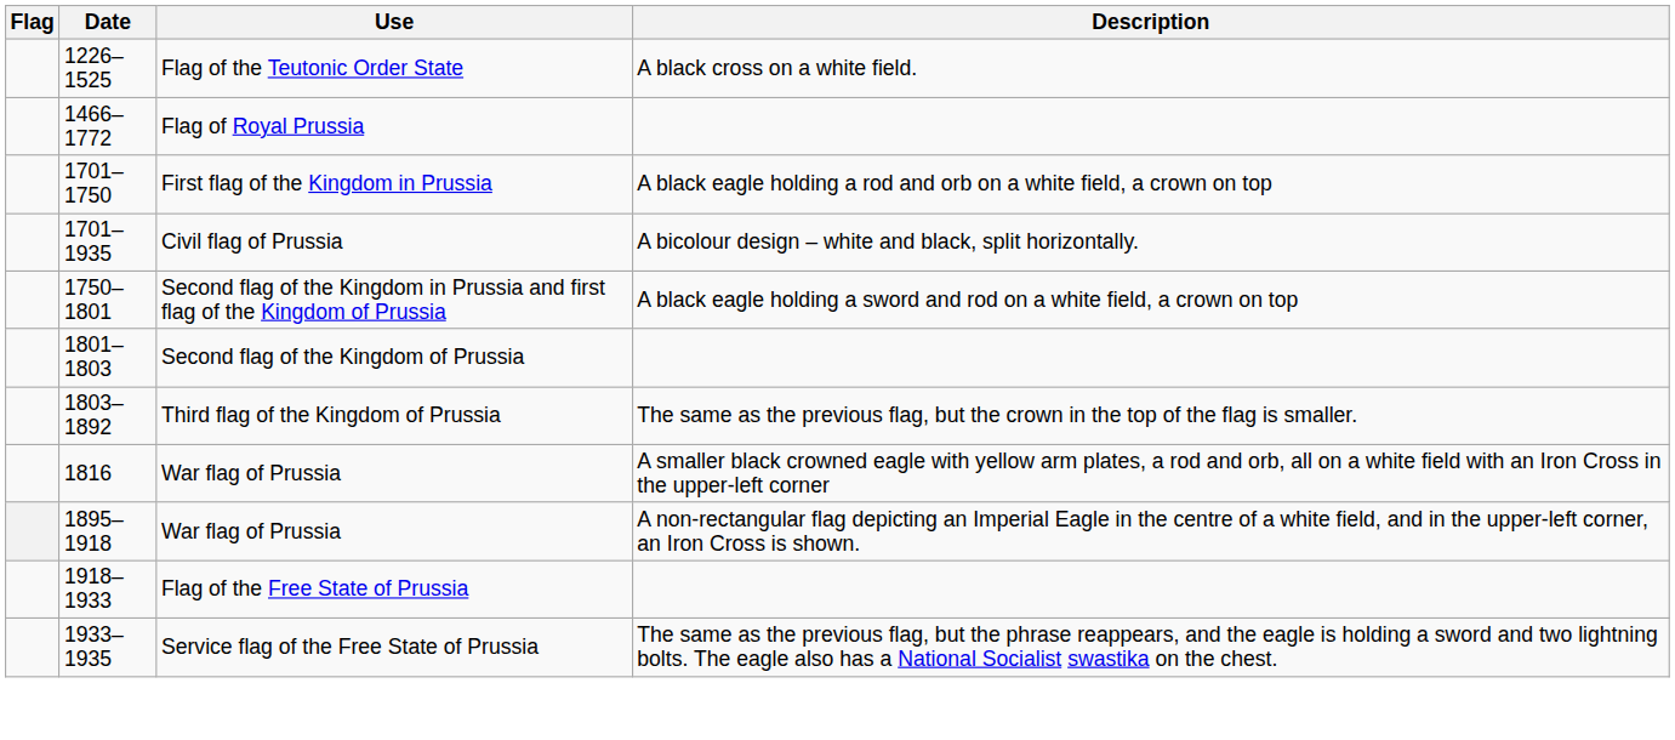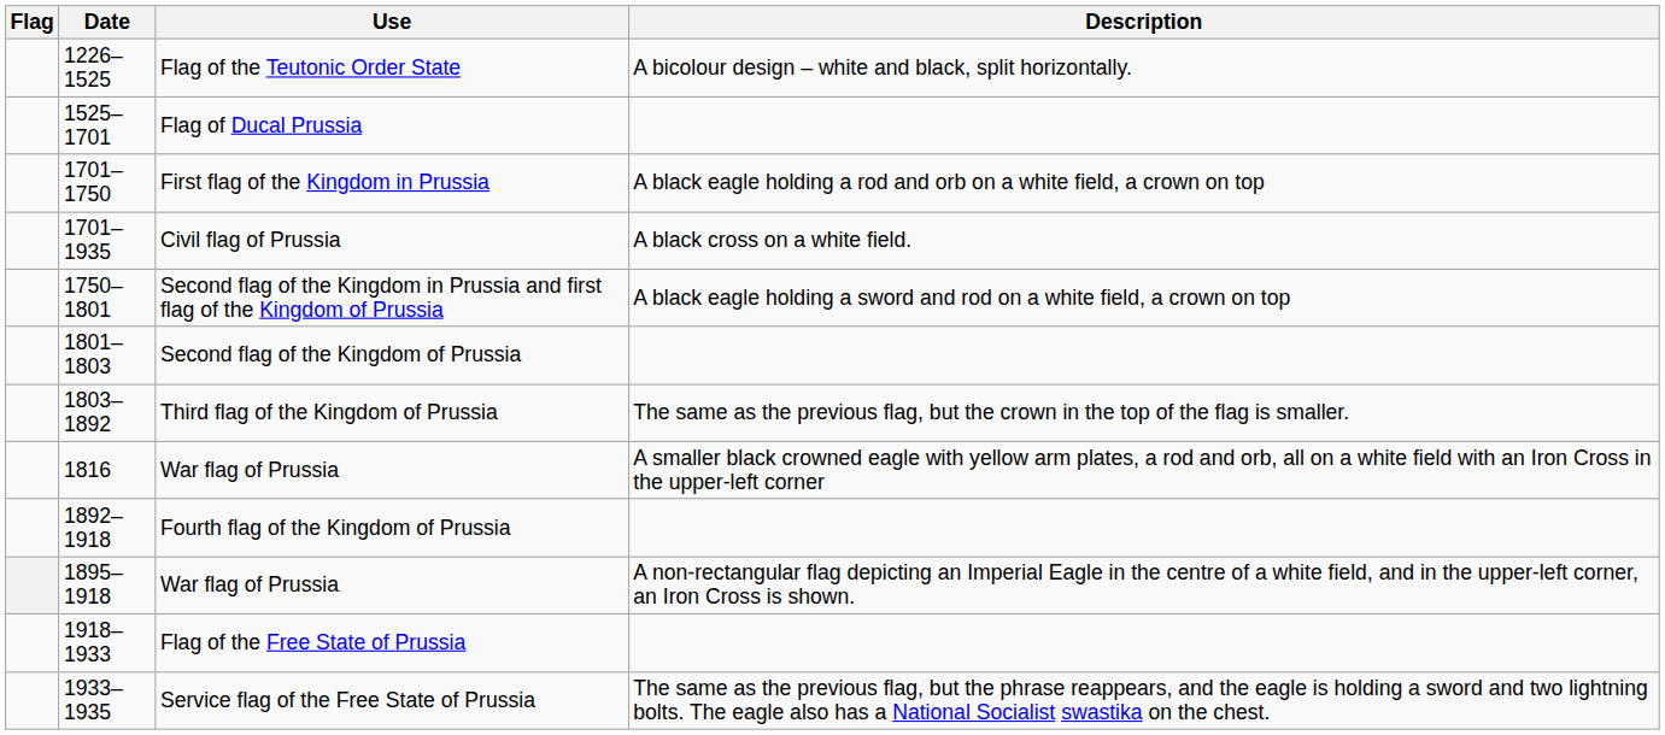 <table class="wikitable">
 <tr>
 <th>Flag</th>
 <th>Date</th>
 <th>Use</th>
 <th>Description</th>
 </tr>
 <tr>
 <td></td>
 <td>1226–1525</td>
 <td>Flag of the <a href='#'>Teutonic Order State</a></td>
-<td>A black cross on a white field.</td>
+<td>A bicolour design – white and black, split horizontally.</td>
 </tr>
 <tr>
 <td></td>
-<td>1466–1772</td>
-<td>Flag of <a href='#'>Royal Prussia</a></td>
+<td>1525–1701</td>
+<td>Flag of <a href='#'>Ducal Prussia</a></td>
 <td></td>
 </tr>
 <tr>
 <td></td>
 <td>1701–1750</td>
 <td>First flag of the <a href='#'>Kingdom in Prussia</a></td>
 <td>A black eagle holding a rod and orb on a white field, a crown on top</td>
 </tr>
 <tr>
 <td></td>
 <td>1701–1935</td>
 <td>Civil flag of Prussia</td>
-<td>A bicolour design – white and black, split horizontally.</td>
+<td>A black cross on a white field.</td>
 </tr>
 <tr>
 <td></td>
 <td>1750–1801</td>
 <td>Second flag of the Kingdom in Prussia and first flag of the <a href='#'>Kingdom of Prussia</a></td>
 <td>A black eagle holding a sword and rod on a white field, a crown on top</td>
 </tr>
 <tr>
 <td></td>
 <td>1801–1803</td>
 <td>Second flag of the Kingdom of Prussia</td>
 <td></td>
 </tr>
 <tr>
 <td></td>
 <td>1803–1892</td>
 <td>Third flag of the Kingdom of Prussia</td>
 <td>The same as the previous flag, but the crown in the top of the flag is smaller.</td>
 </tr>
 <tr>
 <td></td>
 <td>1816</td>
 <td>War flag of Prussia</td>
 <td>A smaller black crowned eagle with yellow arm plates, a rod and orb, all on a white field with an Iron Cross in the upper-left corner</td>
 </tr>
 <tr>
+<td></td>
+<td>1892–1918</td>
+<td>Fourth flag of the Kingdom of Prussia</td>
+<td></td>
+</tr>
+<tr>
 <th></th>
 <td>1895–1918</td>
 <td>War flag of Prussia</td>
 <td>A non-rectangular flag depicting an Imperial Eagle in the centre of a white field, and in the upper-left corner, an Iron Cross is shown.</td>
 </tr>
 <tr>
 <td></td>
 <td>1918–1933</td>
 <td>Flag of the <a href='#'>Free State of Prussia</a></td>
 <td></td>
 </tr>
 <tr>
 <td></td>
 <td>1933–1935</td>
 <td>Service flag of the Free State of Prussia</td>
 <td>The same as the previous flag, but the phrase  reappears, and the eagle is holding a sword and two lightning bolts. The eagle also has a <a href='#'>National Socialist</a> <a href='#'>swastika</a> on the chest.</td>
 </tr>
 </table>
